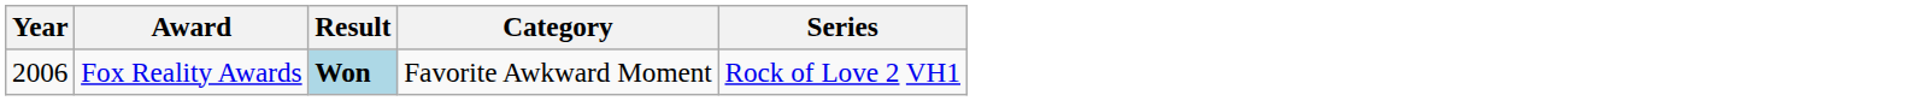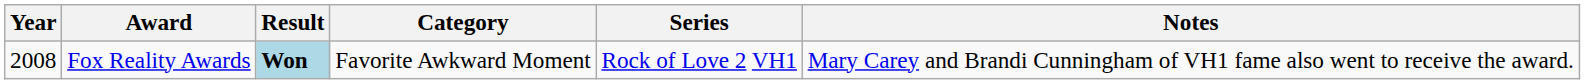 <table class="wikitable">
 <tr>
 <th>Year</th>
 <th>Award</th>
 <th>Result</th>
 <th>Category</th>
 <th>Series</th>
+<th>Notes</th>
 </tr>
 <tr>
-<td>2006</td>
+<td>2008</td>
 <td><a href='#'>Fox Reality Awards</a></td>
 <td style="background: lightblue;"><strong>Won</strong></td>
 <td>Favorite Awkward Moment</td>
 <td><a href='#'>Rock of Love 2</a> <a href='#'>VH1</a></td>
+<td><a href='#'>Mary Carey</a> and Brandi Cunningham of VH1 fame also went to receive the award.</td>
 </tr>
 </table>
